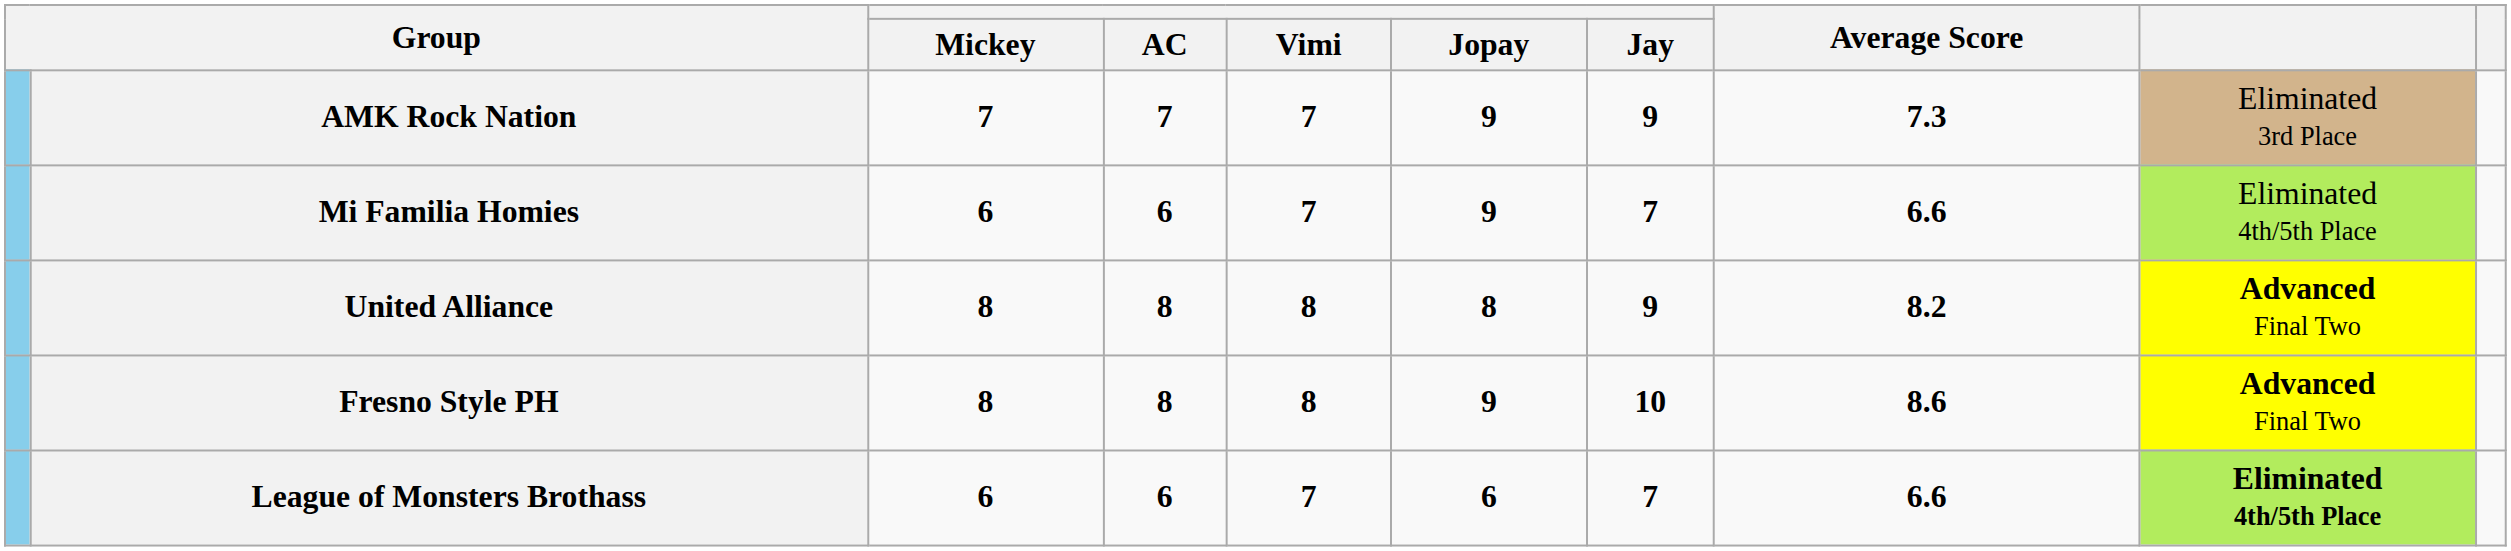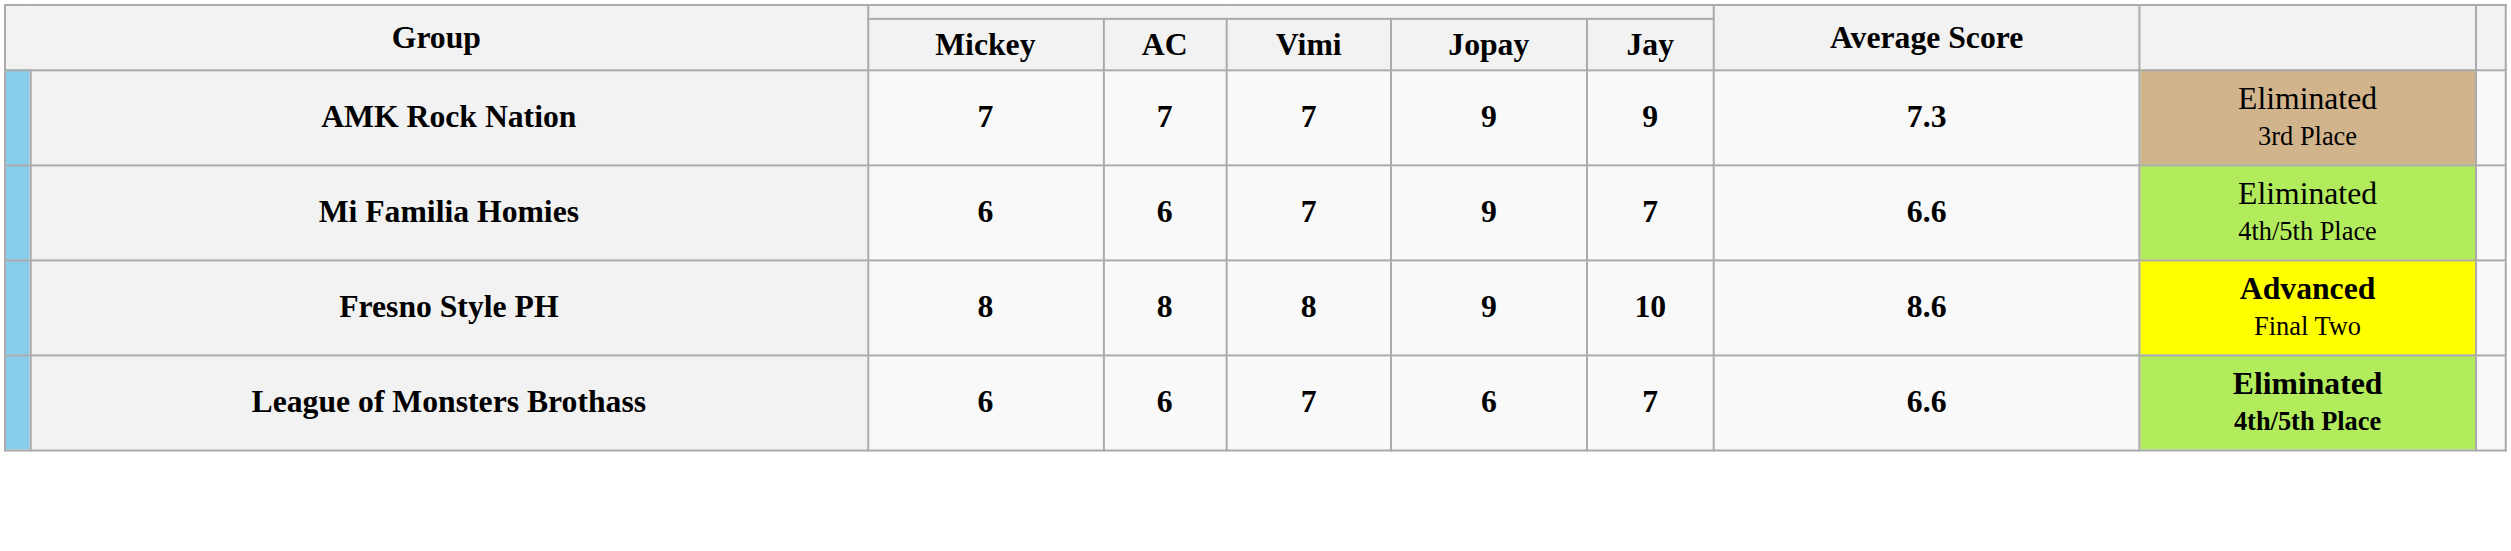 <table class="wikitable plainrowheaders" style="text-align:center; width:100%">
 <tr>
 <th colspan="2" rowspan="2">Group</th>
 <th colspan="5"></th>
 <th rowspan="2">Average Score</th>
 <th rowspan="2"></th>
 <th rowspan="2"></th>
 </tr>
 <tr>
 <th>Mickey</th>
 <th>AC</th>
 <th>Vimi</th>
 <th>Jopay</th>
 <th>Jay</th>
 </tr>
 <tr style="height: 3em;">
 <td width="01%" style="background:#87CEEB;"></td>
 <th>AMK Rock Nation<br><small></small></th>
 <td><strong>7</strong><br></td>
 <td><strong>7</strong><br></td>
 <td><strong>7</strong><br></td>
 <td><strong>9</strong><br></td>
 <td><strong>9</strong><br></td>
 <td><strong>7.3</strong><br></td>
 <td style="background:tan;">Eliminated<br><small>3rd Place</small></td>
 <td></td>
 </tr>
 <tr style="height: 3em;">
 <td width="01%" style="background:#87CEEB;"></td>
 <th>Mi Familia Homies<br><small></small></th>
 <td><strong>6</strong><br></td>
 <td><strong>6</strong><br></td>
 <td><strong>7</strong><br></td>
 <td><strong>9</strong><br></td>
 <td><strong>7</strong><br></td>
 <td><strong>6.6</strong><br></td>
 <td style="background:#b2ec5d;">Eliminated<br><small>4th/5th Place</small></td>
 <td></td>
 </tr>
 <tr style="height: 3em;">
-<td width="01%" style="background:#87CEEB;"></td>
-<th>United Alliance<br><small></small></th>
-<td><strong>8</strong><br></td>
-<td><strong>8</strong><br></td>
-<td><strong>8</strong><br></td>
-<td><strong>8</strong><br></td>
-<td><strong>9</strong><br></td>
-<td><strong>8.2</strong><br></td>
-<td style="background:yellow;"><strong>Advanced</strong><br><small>Final Two</small></td>
-<td></td>
-</tr>
-<tr style="height: 3em;">
 <td width="01%" style="background:#87ceeb;"></td>
 <th>Fresno Style PH<br><small></small></th>
 <td><strong>8</strong><br></td>
 <td><strong>8</strong><br></td>
 <td><strong>8</strong><br></td>
 <td><strong>9</strong><br></td>
 <td><strong>10</strong><br></td>
 <td><strong>8.6</strong><br></td>
 <td style="background:yellow;"><strong>Advanced</strong><br><small>Final Two</small></td>
 <td></td>
 </tr>
 <tr style="height: 3em;">
 <td width="01%" style="background:#87CEEB;"></td>
 <th>League of Monsters Brothass<br><small></small></th>
 <td><strong>6</strong><br></td>
 <td><strong>6</strong><br></td>
 <td><strong>7</strong><br></td>
 <td><strong>6</strong><br></td>
 <td><strong>7</strong><br></td>
 <td><strong>6.6</strong><br></td>
 <td style="background:#b2ec5d;"><strong>Eliminated<br><small>4th/5th Place</small></strong></td>
 <td></td>
 </tr>
 </table>
